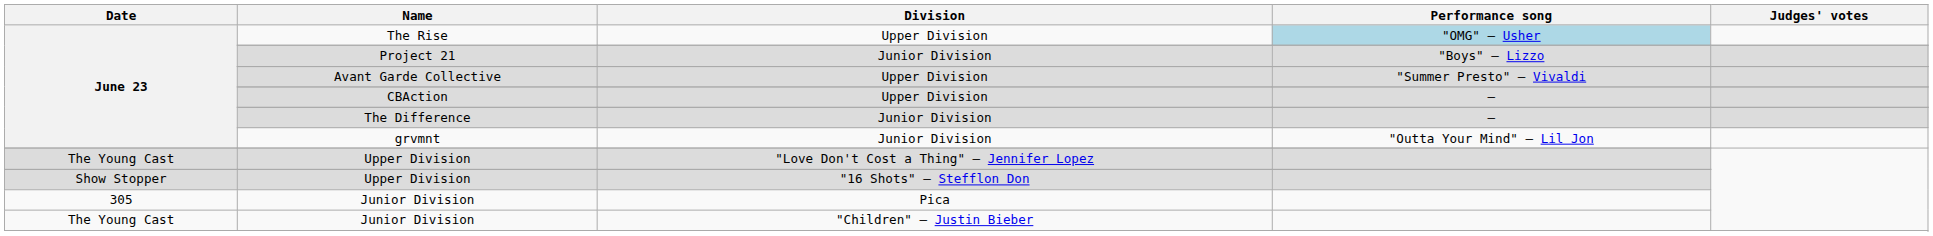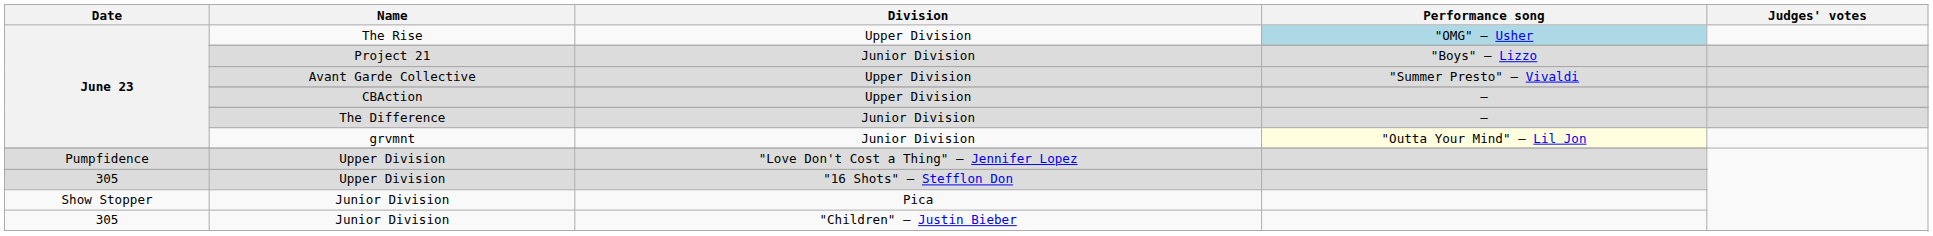 <table class="wikitable sortable" style="text-align:center; width:100%;">
 <tr>
 <th scope="col">Date</th>
 <th scope="col">Name</th>
 <th scope="col">Division</th>
 <th scope="col" class="sortable">Performance song</th>
 <th scope="col">Judges' votes</th>
 </tr>
 <tr>
 <th scope="row" rowspan="10">June 23</th>
 <td>The Rise</td>
 <td>Upper Division</td>
 <td style="background: lightblue;">"OMG" – <a href='#'>Usher</a></td>
 <td></td>
 </tr>
 <tr>
 </tr>
 <tr style="background:#DCDCDC;">
 <td>Project 21</td>
 <td>Junior Division</td>
 <td>"Boys" – <a href='#'>Lizzo</a></td>
 <td></td>
 </tr>
 <tr>
 </tr>
 <tr style="background:#DCDCDC;">
 <td>Avant Garde Collective</td>
 <td>Upper Division</td>
 <td>"Summer Presto" – <a href='#'>Vivaldi</a></td>
 <td></td>
 </tr>
 <tr>
 </tr>
 <tr style="background:#DCDCDC;">
 <td>CBAction</td>
 <td>Upper Division</td>
 <td>–</td>
 <td></td>
 </tr>
 <tr>
 </tr>
 <tr style="background:#DCDCDC;">
 <td>The Difference</td>
 <td>Junior Division</td>
 <td>–</td>
 <td></td>
 </tr>
 <tr>
 <td>grvmnt</td>
 <td>Junior Division</td>
-<td>"Outta Your Mind" – <a href='#'>Lil Jon</a></td>
+<td style="background: lightyellow;">"Outta Your Mind" – <a href='#'>Lil Jon</a></td>
 <td></td>
 </tr>
 <tr>
 </tr>
 <tr style="background:#DCDCDC;">
-<td>The Young Cast</td>
+<td>Pumpfidence</td>
 <td>Upper Division</td>
 <td>"Love Don't Cost a Thing" – <a href='#'>Jennifer Lopez</a></td>
 <td></td>
 </tr>
 <tr>
 </tr>
 <tr style="background:#DCDCDC;">
-<td>Show Stopper</td>
+<td>305</td>
 <td>Upper Division</td>
 <td>"16 Shots" – <a href='#'>Stefflon Don</a></td>
 <td></td>
 </tr>
 <tr>
-<td>305</td>
+<td>Show Stopper</td>
 <td>Junior Division</td>
 <td>Pica</td>
 <td></td>
 </tr>
 <tr>
-<td>The Young Cast</td>
+<td>305</td>
 <td>Junior Division</td>
 <td>"Children" – <a href='#'>Justin Bieber</a></td>
 <td></td>
 </tr>
 <tr>
 </tr>
 </table>
